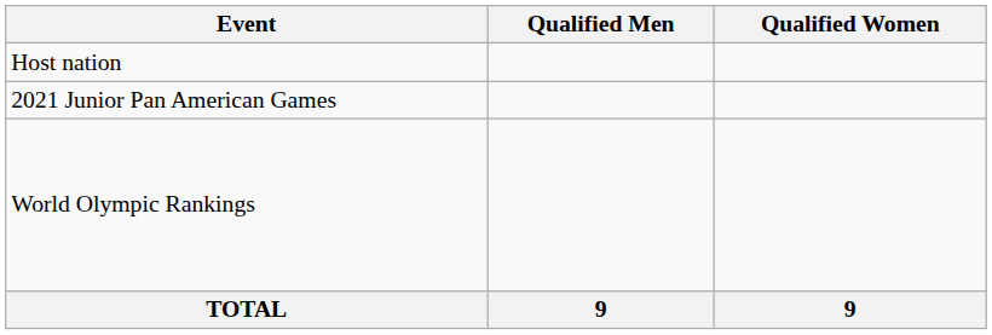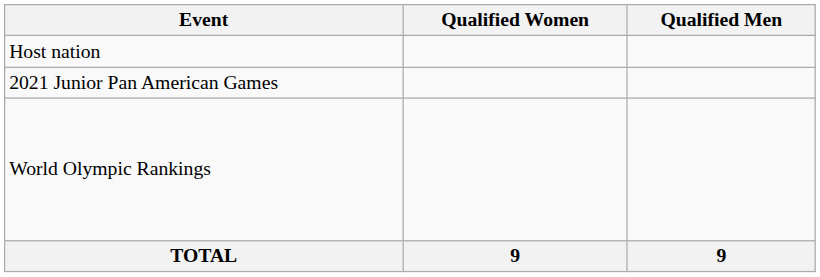 <table class="wikitable" width=660>
 <tr>
 <th>Event</th>
+<th>Qualified Women</th>
 <th>Qualified Men</th>
-<th>Qualified Women</th>
 </tr>
 <tr>
 <td>Host nation</td>
 <td></td>
 <td></td>
 </tr>
 <tr>
 <td>2021 Junior Pan American Games</td>
 <td></td>
 <td></td>
 </tr>
 <tr>
 <td>World Olympic Rankings</td>
 <td><br><br><br><br><br><br></td>
 <td><br><br><br><br><br><br></td>
 </tr>
 <tr>
 <th>TOTAL</th>
 <th>9</th>
 <th>9</th>
 </tr>
 </table>
